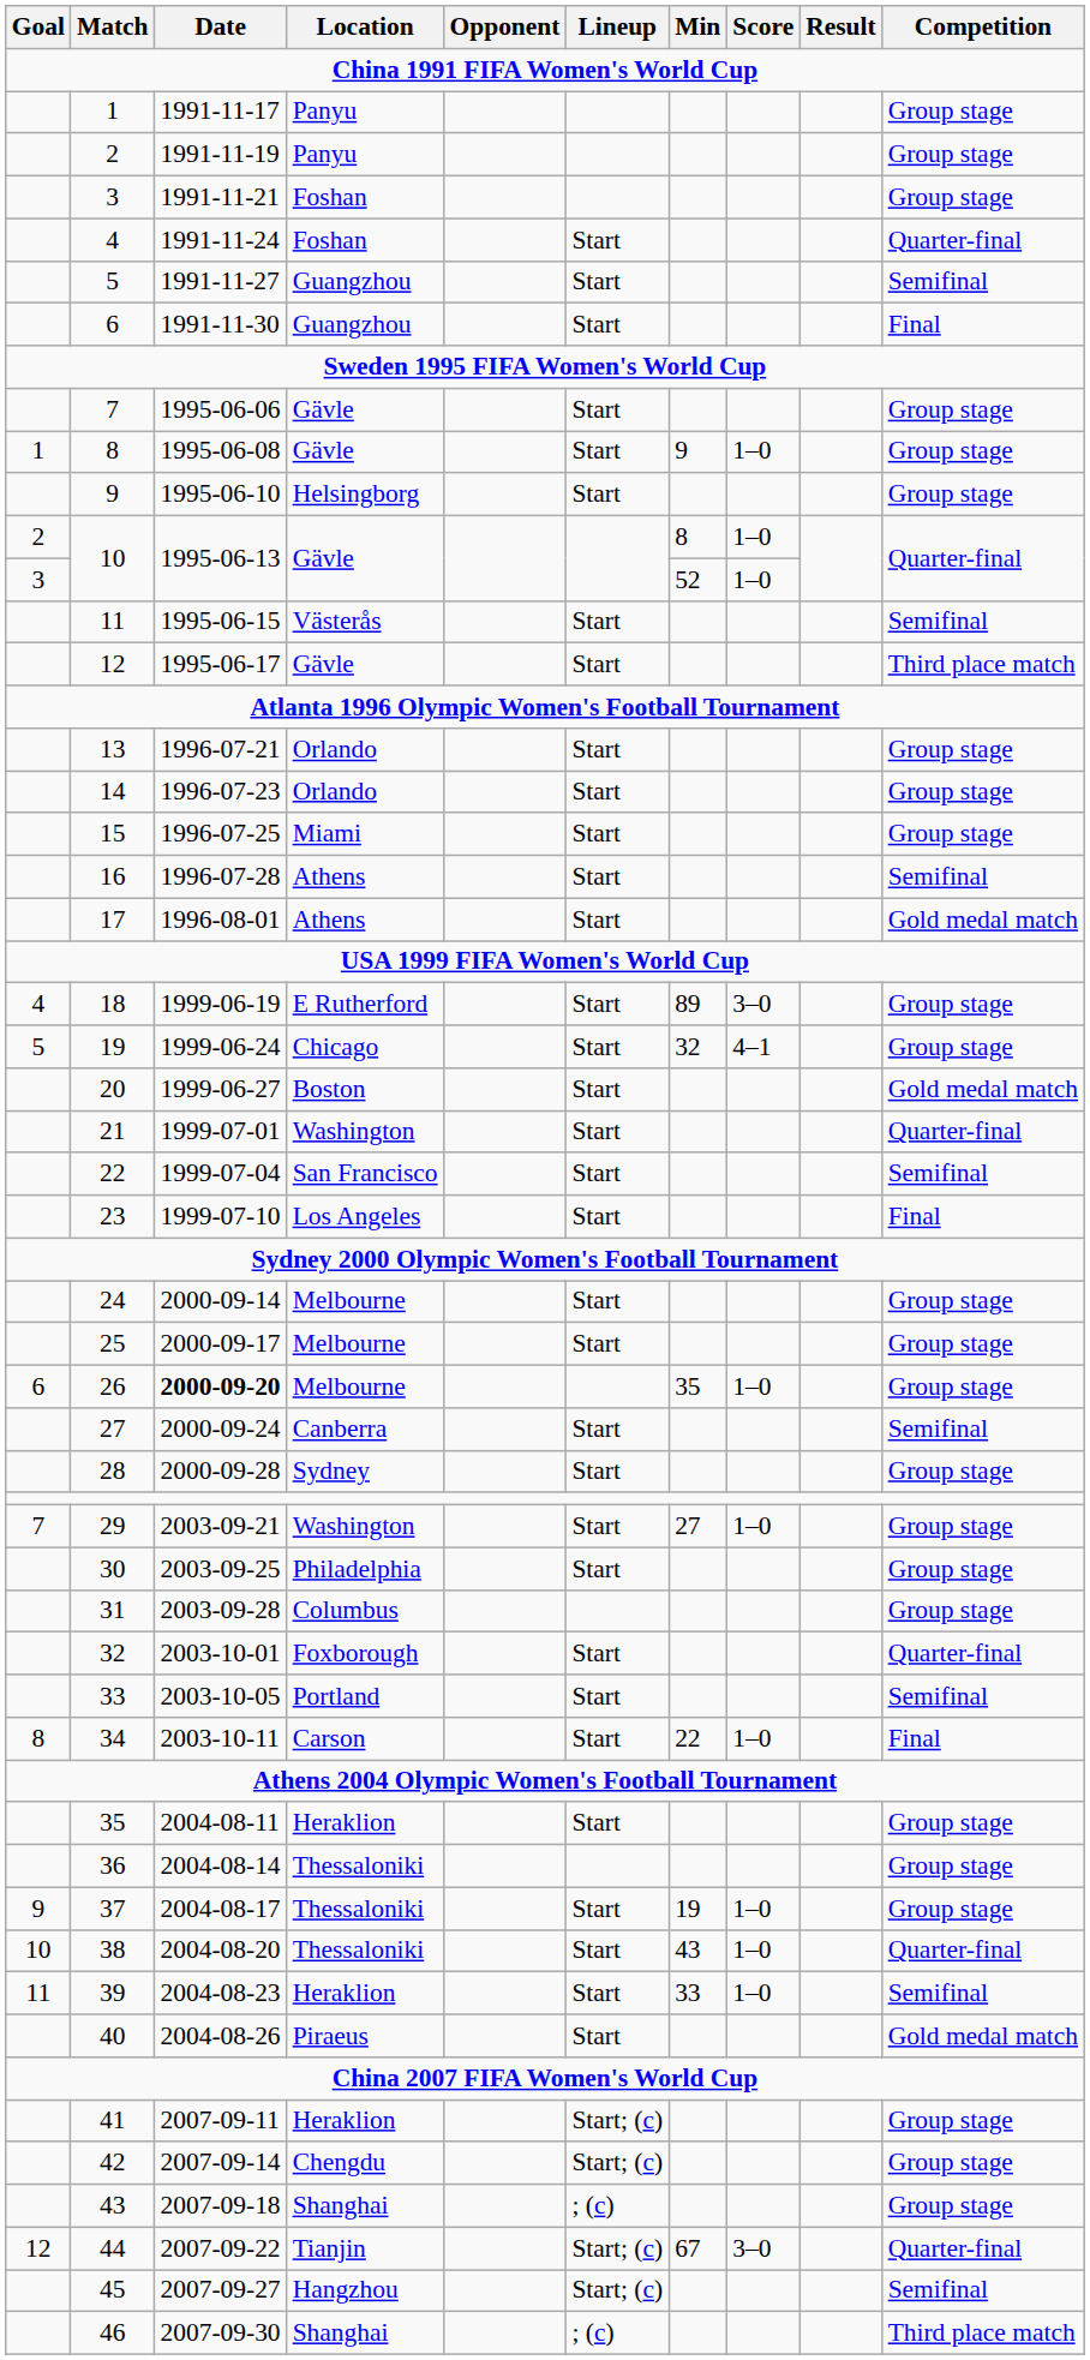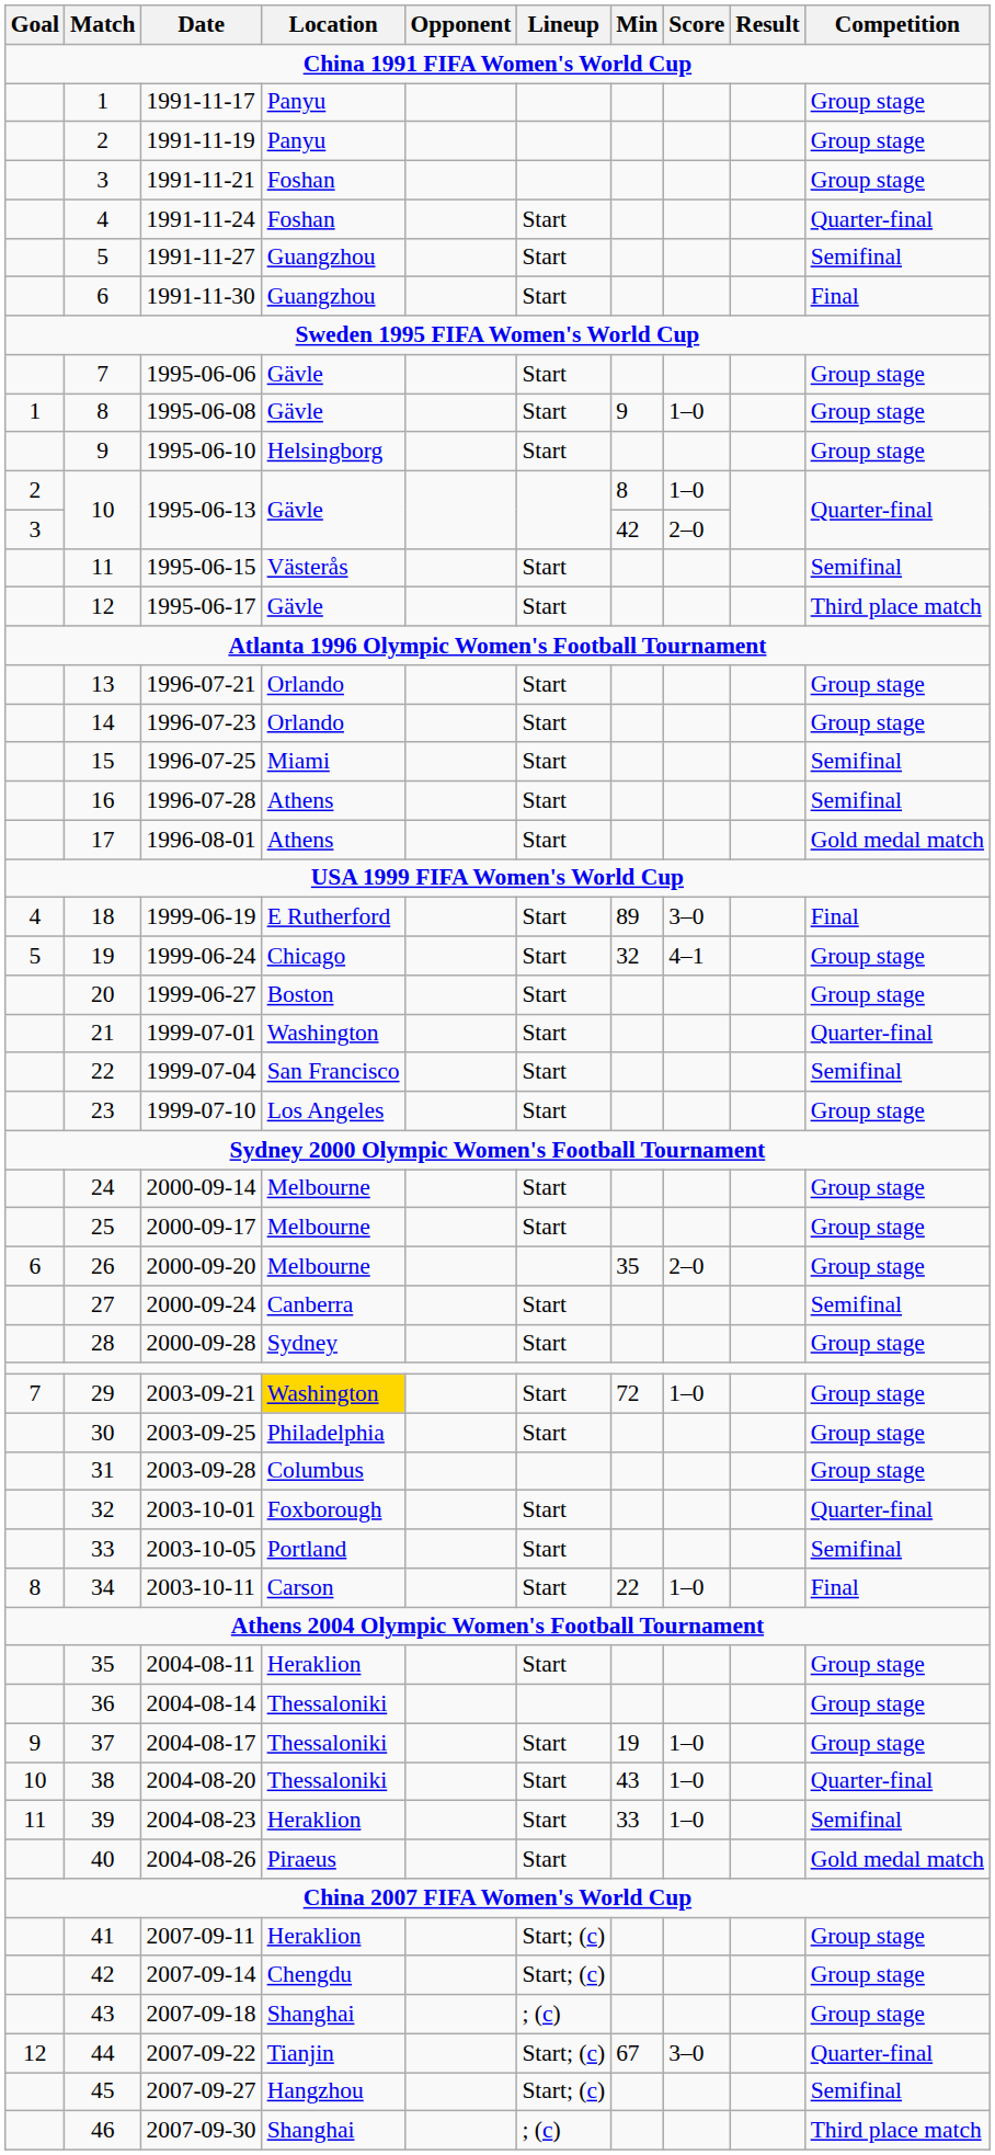 <table class="wikitable collapsible" style="font-size:90%">
 <tr>
 <th>Goal</th>
 <th>Match</th>
 <th align=center>Date</th>
 <th>Location</th>
 <th>Opponent</th>
 <th>Lineup</th>
 <th>Min</th>
 <th>Score</th>
 <th>Result</th>
 <th>Competition</th>
 </tr>
 <tr>
 <td colspan=10 align=center ><strong><a href='#'>China 1991 FIFA Women's World Cup</a></strong></td>
 </tr>
 <tr>
 <td></td>
 <td align=center>1</td>
 <td>1991-11-17</td>
 <td><a href='#'>Panyu</a></td>
 <td></td>
 <td></td>
 <td></td>
 <td></td>
 <td></td>
 <td><a href='#'>Group stage</a></td>
 </tr>
 <tr>
 <td></td>
 <td align=center>2</td>
 <td>1991-11-19</td>
 <td><a href='#'>Panyu</a></td>
 <td></td>
 <td></td>
 <td></td>
 <td></td>
 <td></td>
 <td><a href='#'>Group stage</a></td>
 </tr>
 <tr>
 <td></td>
 <td align=center>3</td>
 <td>1991-11-21</td>
 <td><a href='#'>Foshan</a></td>
 <td></td>
 <td></td>
 <td></td>
 <td></td>
 <td></td>
 <td><a href='#'>Group stage</a></td>
 </tr>
 <tr>
 <td></td>
 <td align=center>4</td>
 <td>1991-11-24</td>
 <td><a href='#'>Foshan</a></td>
 <td></td>
 <td>Start</td>
 <td></td>
 <td></td>
 <td></td>
 <td><a href='#'>Quarter-final</a></td>
 </tr>
 <tr>
 <td></td>
 <td align=center>5</td>
 <td>1991-11-27</td>
 <td><a href='#'>Guangzhou</a></td>
 <td></td>
 <td>Start</td>
 <td></td>
 <td></td>
 <td></td>
 <td><a href='#'>Semifinal</a></td>
 </tr>
 <tr>
 <td></td>
 <td align=center>6</td>
 <td>1991-11-30</td>
 <td><a href='#'>Guangzhou</a></td>
 <td></td>
 <td>Start</td>
 <td></td>
 <td></td>
 <td></td>
 <td><a href='#'>Final</a></td>
 </tr>
 <tr>
 <td colspan=10 align=center ><strong><a href='#'>Sweden 1995 FIFA Women's World Cup</a></strong></td>
 </tr>
 <tr>
 <td></td>
 <td align=center>7</td>
 <td>1995-06-06</td>
 <td><a href='#'>Gävle</a></td>
 <td></td>
 <td>Start</td>
 <td></td>
 <td></td>
 <td></td>
 <td><a href='#'>Group stage</a></td>
 </tr>
 <tr>
 <td align=center>1</td>
 <td align=center>8</td>
 <td>1995-06-08</td>
 <td><a href='#'>Gävle</a></td>
 <td></td>
 <td>Start</td>
 <td>9</td>
 <td>1–0</td>
 <td></td>
 <td><a href='#'>Group stage</a></td>
 </tr>
 <tr>
 <td></td>
 <td align=center>9</td>
 <td>1995-06-10</td>
 <td><a href='#'>Helsingborg</a></td>
 <td></td>
 <td>Start</td>
 <td></td>
 <td></td>
 <td></td>
 <td><a href='#'>Group stage</a></td>
 </tr>
 <tr>
 <td align=center>2</td>
 <td rowspan=2 align=center>10</td>
 <td rowspan=2>1995-06-13</td>
 <td rowspan=2><a href='#'>Gävle</a></td>
 <td rowspan=2></td>
 <td rowspan=2></td>
 <td>8</td>
 <td>1–0</td>
 <td rowspan=2></td>
 <td rowspan=2 ><a href='#'>Quarter-final</a></td>
 </tr>
 <tr>
 <td align=center>3</td>
-<td>52</td>
-<td>1–0</td>
+<td>42</td>
+<td>2–0</td>
 </tr>
 <tr>
 <td></td>
 <td align=center>11</td>
 <td>1995-06-15</td>
 <td><a href='#'>Västerås</a></td>
 <td></td>
 <td>Start</td>
 <td></td>
 <td></td>
 <td></td>
 <td><a href='#'>Semifinal</a></td>
 </tr>
 <tr>
 <td></td>
 <td align=center>12</td>
 <td>1995-06-17</td>
 <td><a href='#'>Gävle</a></td>
 <td></td>
 <td>Start</td>
 <td></td>
 <td></td>
 <td></td>
 <td><a href='#'>Third place match</a></td>
 </tr>
 <tr>
 <td colspan=10 align=center ><strong><a href='#'>Atlanta 1996 Olympic Women's Football Tournament</a></strong></td>
 </tr>
 <tr>
 <td></td>
 <td align=center>13</td>
 <td>1996-07-21</td>
 <td><a href='#'>Orlando</a></td>
 <td></td>
 <td>Start</td>
 <td></td>
 <td></td>
 <td></td>
 <td><a href='#'>Group stage</a></td>
 </tr>
 <tr>
 <td></td>
 <td align=center>14</td>
 <td>1996-07-23</td>
 <td><a href='#'>Orlando</a></td>
 <td></td>
 <td>Start</td>
 <td></td>
 <td></td>
 <td></td>
 <td><a href='#'>Group stage</a></td>
 </tr>
 <tr>
 <td></td>
 <td align=center>15</td>
 <td>1996-07-25</td>
 <td><a href='#'>Miami</a></td>
 <td></td>
 <td>Start</td>
 <td></td>
 <td></td>
 <td></td>
-<td><a href='#'>Group stage</a></td>
+<td><a href='#'>Semifinal</a></td>
 </tr>
 <tr>
 <td></td>
 <td align=center>16</td>
 <td>1996-07-28</td>
 <td><a href='#'>Athens</a></td>
 <td></td>
 <td>Start</td>
 <td></td>
 <td></td>
 <td></td>
 <td><a href='#'>Semifinal</a></td>
 </tr>
 <tr>
 <td></td>
 <td align=center>17</td>
 <td>1996-08-01</td>
 <td><a href='#'>Athens</a></td>
 <td></td>
 <td>Start</td>
 <td></td>
 <td></td>
 <td></td>
 <td><a href='#'>Gold medal match</a></td>
 </tr>
 <tr>
 <td colspan=10 align=center ><strong><a href='#'>USA 1999 FIFA Women's World Cup</a></strong></td>
 </tr>
 <tr>
 <td align=center>4</td>
 <td align=center>18</td>
 <td>1999-06-19</td>
 <td><a href='#'>E Rutherford</a></td>
 <td></td>
 <td>Start</td>
 <td>89</td>
 <td>3–0</td>
 <td></td>
-<td><a href='#'>Group stage</a></td>
+<td><a href='#'>Final</a></td>
 </tr>
 <tr>
 <td align=center>5</td>
 <td align=center>19</td>
 <td>1999-06-24</td>
 <td><a href='#'>Chicago</a></td>
 <td></td>
 <td>Start</td>
 <td>32</td>
 <td>4–1</td>
 <td></td>
 <td><a href='#'>Group stage</a></td>
 </tr>
 <tr>
 <td></td>
 <td align=center>20</td>
 <td>1999-06-27</td>
 <td><a href='#'>Boston</a></td>
 <td></td>
 <td>Start</td>
 <td></td>
 <td></td>
 <td></td>
-<td><a href='#'>Gold medal match</a></td>
+<td><a href='#'>Group stage</a></td>
 </tr>
 <tr>
 <td></td>
 <td align=center>21</td>
 <td>1999-07-01</td>
 <td><a href='#'>Washington</a></td>
 <td></td>
 <td>Start</td>
 <td></td>
 <td></td>
 <td></td>
 <td><a href='#'>Quarter-final</a></td>
 </tr>
 <tr>
 <td></td>
 <td align=center>22</td>
 <td>1999-07-04</td>
 <td><a href='#'>San Francisco</a></td>
 <td></td>
 <td>Start</td>
 <td></td>
 <td></td>
 <td></td>
 <td><a href='#'>Semifinal</a></td>
 </tr>
 <tr>
 <td></td>
 <td align=center>23</td>
 <td>1999-07-10</td>
 <td><a href='#'>Los Angeles</a></td>
 <td></td>
 <td>Start</td>
 <td></td>
 <td></td>
 <td></td>
-<td><a href='#'>Final</a></td>
+<td><a href='#'>Group stage</a></td>
 </tr>
 <tr>
 <td colspan=10 align=center ><strong><a href='#'>Sydney 2000 Olympic Women's Football Tournament</a></strong></td>
 </tr>
 <tr>
 <td></td>
 <td align=center>24</td>
 <td>2000-09-14</td>
 <td><a href='#'>Melbourne</a></td>
 <td></td>
 <td>Start</td>
 <td></td>
 <td></td>
 <td></td>
 <td><a href='#'>Group stage</a></td>
 </tr>
 <tr>
 <td></td>
 <td align=center>25</td>
 <td>2000-09-17</td>
 <td><a href='#'>Melbourne</a></td>
 <td></td>
 <td>Start</td>
 <td></td>
 <td></td>
 <td></td>
 <td><a href='#'>Group stage</a></td>
 </tr>
 <tr>
 <td align=center>6</td>
 <td align=center>26</td>
-<td><strong>2000-09-20</strong></td>
+<td>2000-09-20</td>
 <td><a href='#'>Melbourne</a></td>
 <td></td>
 <td></td>
 <td>35</td>
-<td>1–0</td>
+<td>2–0</td>
 <td></td>
 <td><a href='#'>Group stage</a></td>
 </tr>
 <tr>
 <td></td>
 <td align=center>27</td>
 <td>2000-09-24</td>
 <td><a href='#'>Canberra</a></td>
 <td></td>
 <td>Start</td>
 <td></td>
 <td></td>
 <td></td>
 <td><a href='#'>Semifinal</a></td>
 </tr>
 <tr>
 <td></td>
 <td align=center>28</td>
 <td>2000-09-28</td>
 <td><a href='#'>Sydney</a></td>
 <td></td>
 <td>Start</td>
 <td></td>
 <td></td>
 <td></td>
 <td><a href='#'>Group stage</a></td>
 </tr>
 <tr>
 <td colspan=10 ></td>
 </tr>
 <tr>
 <td align=center>7</td>
 <td align=center>29</td>
 <td>2003-09-21</td>
-<td><a href='#'>Washington</a></td>
+<td style="background: gold;"><a href='#'>Washington</a></td>
 <td></td>
 <td>Start</td>
-<td>27</td>
+<td>72</td>
 <td>1–0</td>
 <td></td>
 <td><a href='#'>Group stage</a></td>
 </tr>
 <tr>
 <td></td>
 <td align=center>30</td>
 <td>2003-09-25</td>
 <td><a href='#'>Philadelphia</a></td>
 <td></td>
 <td>Start</td>
 <td></td>
 <td></td>
 <td></td>
 <td><a href='#'>Group stage</a></td>
 </tr>
 <tr>
 <td></td>
 <td align=center>31</td>
 <td>2003-09-28</td>
 <td><a href='#'>Columbus</a></td>
 <td></td>
 <td></td>
 <td></td>
 <td></td>
 <td></td>
 <td><a href='#'>Group stage</a></td>
 </tr>
 <tr>
 <td></td>
 <td align=center>32</td>
 <td>2003-10-01</td>
 <td><a href='#'>Foxborough</a></td>
 <td></td>
 <td>Start</td>
 <td></td>
 <td></td>
 <td></td>
 <td><a href='#'>Quarter-final</a></td>
 </tr>
 <tr>
 <td></td>
 <td align=center>33</td>
 <td>2003-10-05</td>
 <td><a href='#'>Portland</a></td>
 <td></td>
 <td>Start</td>
 <td></td>
 <td></td>
 <td></td>
 <td><a href='#'>Semifinal</a></td>
 </tr>
 <tr>
 <td align=center>8</td>
 <td align=center>34</td>
 <td>2003-10-11</td>
 <td><a href='#'>Carson</a></td>
 <td></td>
 <td>Start</td>
 <td>22</td>
 <td>1–0</td>
 <td></td>
 <td><a href='#'>Final</a></td>
 </tr>
 <tr>
 <td colspan=10 align=center ><strong><a href='#'>Athens 2004 Olympic Women's Football Tournament</a></strong></td>
 </tr>
 <tr>
 <td></td>
 <td align=center>35</td>
 <td>2004-08-11</td>
 <td><a href='#'>Heraklion</a></td>
 <td></td>
 <td>Start</td>
 <td></td>
 <td></td>
 <td></td>
 <td><a href='#'>Group stage</a></td>
 </tr>
 <tr>
 <td></td>
 <td align=center>36</td>
 <td>2004-08-14</td>
 <td><a href='#'>Thessaloniki</a></td>
 <td></td>
 <td></td>
 <td></td>
 <td></td>
 <td></td>
 <td><a href='#'>Group stage</a></td>
 </tr>
 <tr>
 <td align=center>9</td>
 <td align=center>37</td>
 <td>2004-08-17</td>
 <td><a href='#'>Thessaloniki</a></td>
 <td></td>
 <td>Start</td>
 <td>19</td>
 <td>1–0</td>
 <td></td>
 <td><a href='#'>Group stage</a></td>
 </tr>
 <tr>
 <td align=center>10</td>
 <td align=center>38</td>
 <td>2004-08-20</td>
 <td><a href='#'>Thessaloniki</a></td>
 <td></td>
 <td>Start</td>
 <td>43</td>
 <td>1–0</td>
 <td></td>
 <td><a href='#'>Quarter-final</a></td>
 </tr>
 <tr>
 <td align=center>11</td>
 <td align=center>39</td>
 <td>2004-08-23</td>
 <td><a href='#'>Heraklion</a></td>
 <td></td>
 <td>Start</td>
 <td>33</td>
 <td>1–0</td>
 <td></td>
 <td><a href='#'>Semifinal</a></td>
 </tr>
 <tr>
 <td></td>
 <td align=center>40</td>
 <td>2004-08-26</td>
 <td><a href='#'>Piraeus</a></td>
 <td></td>
 <td>Start</td>
 <td></td>
 <td></td>
 <td></td>
 <td><a href='#'>Gold medal match</a></td>
 </tr>
 <tr>
 <td colspan=10 align=center ><strong><a href='#'>China 2007 FIFA Women's World Cup</a></strong></td>
 </tr>
 <tr>
 <td></td>
 <td align=center>41</td>
 <td>2007-09-11</td>
 <td><a href='#'>Heraklion</a></td>
 <td></td>
 <td>Start; (<span><a href='#'>c</a></span>)</td>
 <td></td>
 <td></td>
 <td></td>
 <td><a href='#'>Group stage</a></td>
 </tr>
 <tr>
 <td></td>
 <td align=center>42</td>
 <td>2007-09-14</td>
 <td><a href='#'>Chengdu</a></td>
 <td></td>
 <td>Start; (<span><a href='#'>c</a></span>)</td>
 <td></td>
 <td></td>
 <td></td>
 <td><a href='#'>Group stage</a></td>
 </tr>
 <tr>
 <td></td>
 <td align=center>43</td>
 <td>2007-09-18</td>
 <td><a href='#'>Shanghai</a></td>
 <td></td>
 <td>; (<span><a href='#'>c</a></span>)</td>
 <td></td>
 <td></td>
 <td></td>
 <td><a href='#'>Group stage</a></td>
 </tr>
 <tr>
 <td align=center>12</td>
 <td align=center>44</td>
 <td>2007-09-22</td>
 <td><a href='#'>Tianjin</a></td>
 <td></td>
 <td>Start; (<span><a href='#'>c</a></span>)</td>
 <td>67</td>
 <td>3–0</td>
 <td></td>
 <td><a href='#'>Quarter-final</a></td>
 </tr>
 <tr>
 <td></td>
 <td align=center>45</td>
 <td>2007-09-27</td>
 <td><a href='#'>Hangzhou</a></td>
 <td></td>
 <td>Start; (<span><a href='#'>c</a></span>)</td>
 <td></td>
 <td></td>
 <td></td>
 <td><a href='#'>Semifinal</a></td>
 </tr>
 <tr>
 <td></td>
 <td align=center>46</td>
 <td>2007-09-30</td>
 <td><a href='#'>Shanghai</a></td>
 <td></td>
 <td>; (<span><a href='#'>c</a></span>)</td>
 <td></td>
 <td></td>
 <td></td>
 <td><a href='#'>Third place match</a></td>
 </tr>
 </table>
